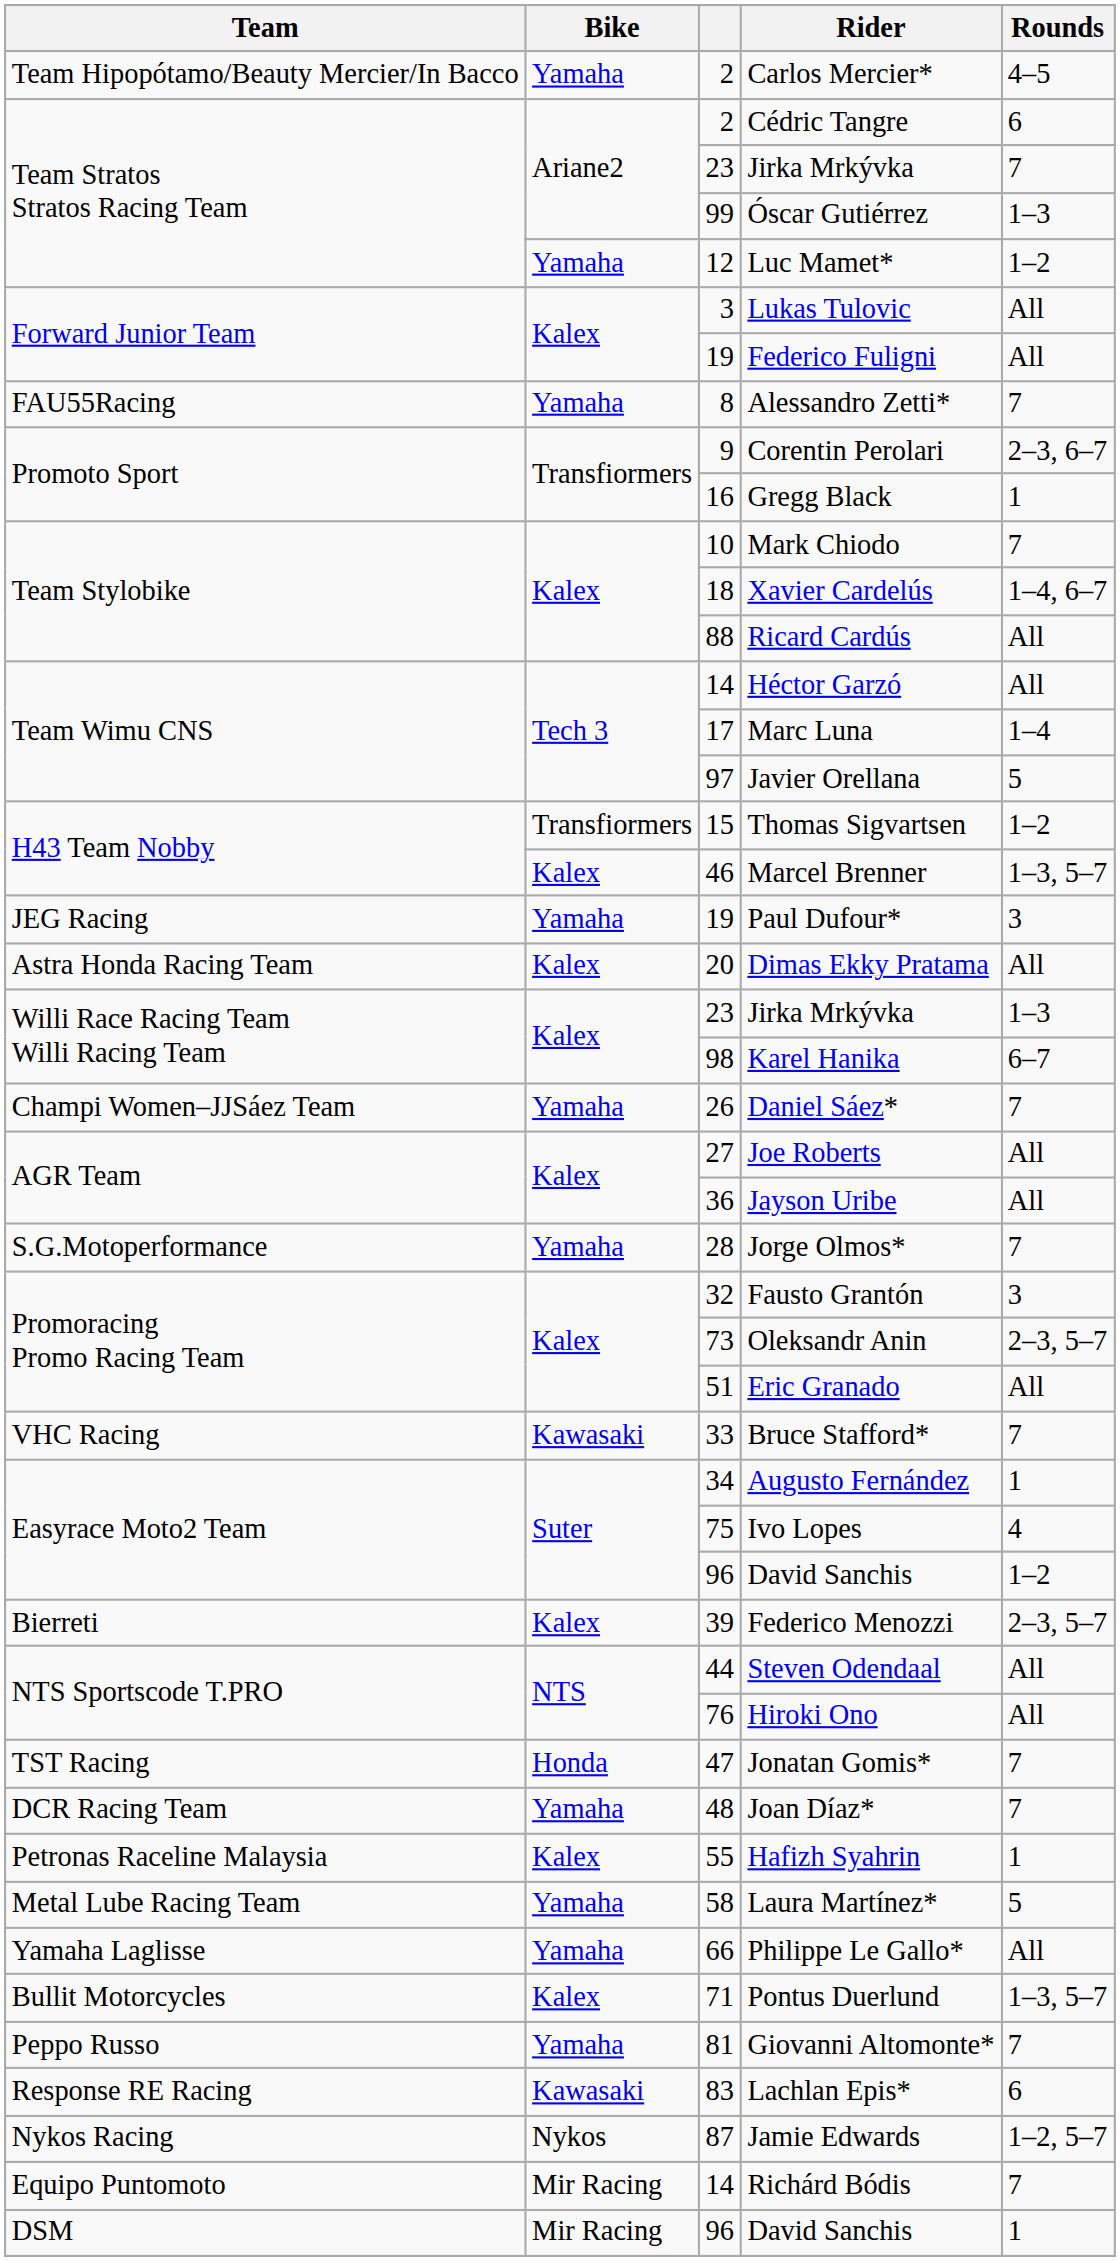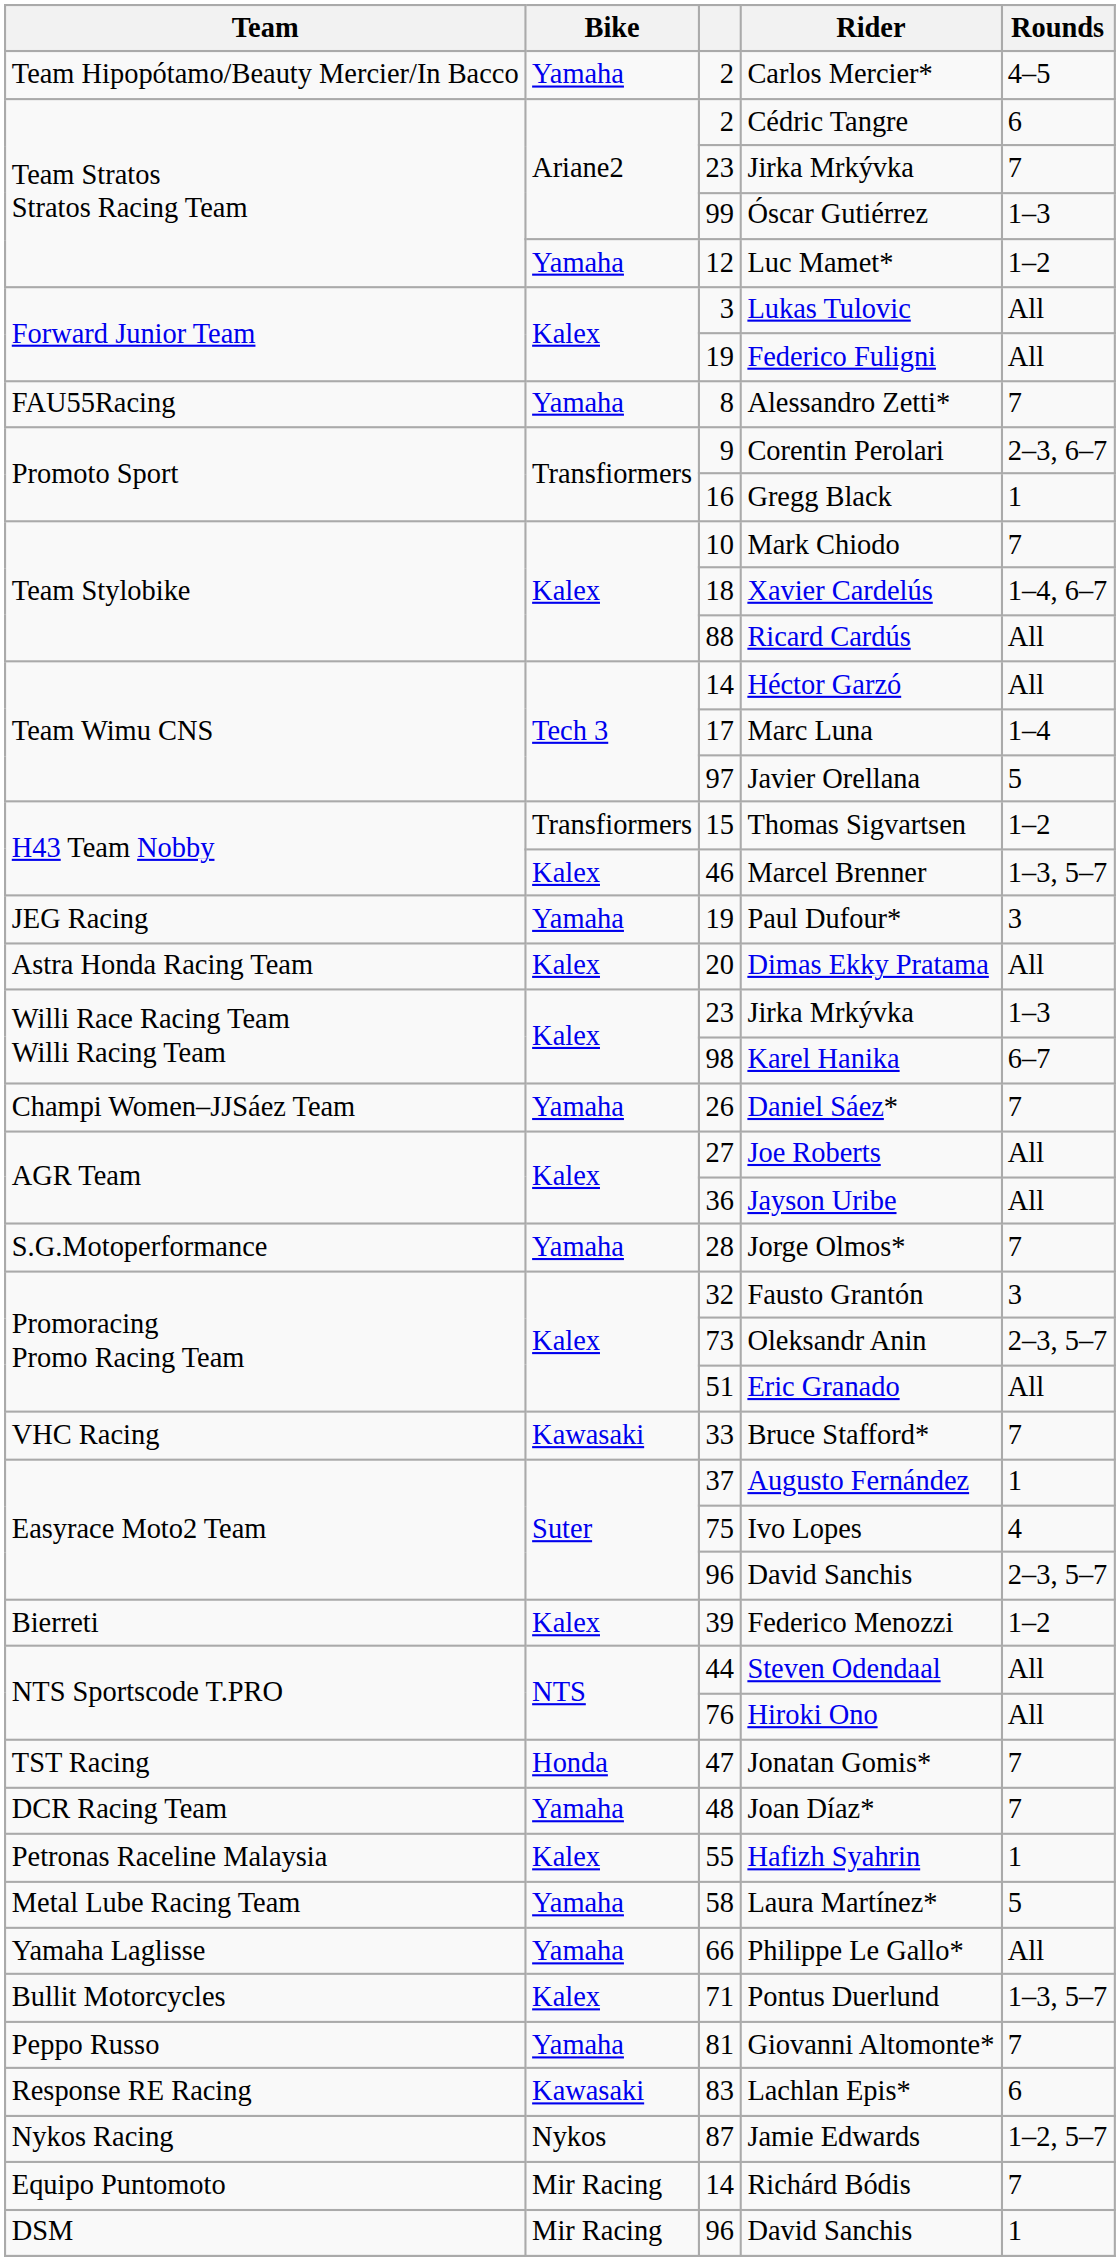 <table class="wikitable" style="font-size: 85%">
 <tr>
 <th>Team</th>
 <th>Bike</th>
 <th></th>
 <th>Rider</th>
 <th>Rounds</th>
 </tr>
 <tr>
 <td> Team Hipopótamo/Beauty Mercier/In Bacco</td>
 <td><a href='#'>Yamaha</a></td>
 <td align=right>2</td>
 <td> Carlos Mercier*</td>
 <td>4–5</td>
 </tr>
 <tr>
 <td rowspan=4> Team Stratos<br> Stratos Racing Team</td>
 <td rowspan=3>Ariane2</td>
 <td align=right>2</td>
 <td> Cédric Tangre</td>
 <td>6</td>
 </tr>
 <tr>
 <td align=right>23</td>
 <td> Jirka Mrkývka</td>
 <td>7</td>
 </tr>
 <tr>
 <td align=right>99</td>
 <td> Óscar Gutiérrez</td>
 <td>1–3</td>
 </tr>
 <tr>
 <td><a href='#'>Yamaha</a></td>
 <td align=right>12</td>
 <td> Luc Mamet*</td>
 <td>1–2</td>
 </tr>
 <tr>
 <td rowspan=2> <a href='#'>Forward Junior Team</a></td>
 <td rowspan=2><a href='#'>Kalex</a></td>
 <td align=right>3</td>
 <td> <a href='#'>Lukas Tulovic</a></td>
 <td>All</td>
 </tr>
 <tr>
 <td align=right>19</td>
 <td> <a href='#'>Federico Fuligni</a></td>
 <td>All</td>
 </tr>
 <tr>
 <td> FAU55Racing</td>
 <td><a href='#'>Yamaha</a></td>
 <td align=right>8</td>
 <td> Alessandro Zetti*</td>
 <td>7</td>
 </tr>
 <tr>
 <td rowspan=2> Promoto Sport</td>
 <td rowspan=2>Transfiormers</td>
 <td align=right>9</td>
 <td> Corentin Perolari</td>
 <td>2–3, 6–7</td>
 </tr>
 <tr>
 <td align=right>16</td>
 <td> Gregg Black</td>
 <td>1</td>
 </tr>
 <tr>
 <td rowspan=3> Team Stylobike</td>
 <td rowspan=3><a href='#'>Kalex</a></td>
 <td align=right>10</td>
 <td> Mark Chiodo</td>
 <td>7</td>
 </tr>
 <tr>
 <td align=right>18</td>
 <td> <a href='#'>Xavier Cardelús</a></td>
 <td>1–4, 6–7</td>
 </tr>
 <tr>
 <td align=right>88</td>
 <td> <a href='#'>Ricard Cardús</a></td>
 <td>All</td>
 </tr>
 <tr>
 <td rowspan=3> Team Wimu CNS</td>
 <td rowspan=3><a href='#'>Tech 3</a></td>
 <td align=right>14</td>
 <td> <a href='#'>Héctor Garzó</a></td>
 <td>All</td>
 </tr>
 <tr>
 <td align=right>17</td>
 <td> Marc Luna</td>
 <td>1–4</td>
 </tr>
 <tr>
 <td align=right>97</td>
 <td> Javier Orellana</td>
 <td>5</td>
 </tr>
 <tr>
 <td rowspan=2> <a href='#'>H43</a> Team <a href='#'>Nobby</a></td>
 <td>Transfiormers</td>
 <td align=right>15</td>
 <td> Thomas Sigvartsen</td>
 <td>1–2</td>
 </tr>
 <tr>
 <td><a href='#'>Kalex</a></td>
 <td align=right>46</td>
 <td> Marcel Brenner</td>
 <td>1–3, 5–7</td>
 </tr>
 <tr>
 <td> JEG Racing</td>
 <td><a href='#'>Yamaha</a></td>
 <td align=right>19</td>
 <td> Paul Dufour*</td>
 <td>3</td>
 </tr>
 <tr>
 <td> Astra Honda Racing Team</td>
 <td><a href='#'>Kalex</a></td>
 <td align=right>20</td>
 <td> <a href='#'>Dimas Ekky Pratama</a></td>
 <td>All</td>
 </tr>
 <tr>
 <td rowspan=2> Willi Race Racing Team<br> Willi Racing Team</td>
 <td rowspan=2><a href='#'>Kalex</a></td>
 <td align=right>23</td>
 <td> Jirka Mrkývka</td>
 <td>1–3</td>
 </tr>
 <tr>
 <td align=right>98</td>
 <td> <a href='#'>Karel Hanika</a></td>
 <td>6–7</td>
 </tr>
 <tr>
 <td> Champi Women–JJSáez Team</td>
 <td><a href='#'>Yamaha</a></td>
 <td align=right>26</td>
 <td> <a href='#'>Daniel Sáez</a>*</td>
 <td>7</td>
 </tr>
 <tr>
 <td rowspan=2> AGR Team</td>
 <td rowspan=2><a href='#'>Kalex</a></td>
 <td align=right>27</td>
 <td> <a href='#'>Joe Roberts</a></td>
 <td>All</td>
 </tr>
 <tr>
 <td align=right>36</td>
 <td> <a href='#'>Jayson Uribe</a></td>
 <td>All</td>
 </tr>
 <tr>
 <td> S.G.Motoperformance</td>
 <td><a href='#'>Yamaha</a></td>
 <td align=right>28</td>
 <td> Jorge Olmos*</td>
 <td>7</td>
 </tr>
 <tr>
 <td rowspan=3> Promoracing<br> Promo Racing Team</td>
 <td rowspan=3><a href='#'>Kalex</a></td>
 <td align=right>32</td>
 <td> Fausto Grantón</td>
 <td>3</td>
 </tr>
 <tr>
 <td align=right>73</td>
 <td> Oleksandr Anin</td>
 <td>2–3, 5–7</td>
 </tr>
 <tr>
 <td align=right>51</td>
 <td> <a href='#'>Eric Granado</a></td>
 <td>All</td>
 </tr>
 <tr>
 <td> VHC Racing</td>
 <td><a href='#'>Kawasaki</a></td>
 <td align=right>33</td>
 <td> Bruce Stafford*</td>
 <td>7</td>
 </tr>
 <tr>
 <td rowspan=3> Easyrace Moto2 Team</td>
 <td rowspan=3><a href='#'>Suter</a></td>
-<td align=right>34</td>
+<td align=right>37</td>
 <td> <a href='#'>Augusto Fernández</a></td>
 <td>1</td>
 </tr>
 <tr>
 <td align=right>75</td>
 <td> Ivo Lopes</td>
 <td>4</td>
 </tr>
 <tr>
 <td align=right>96</td>
 <td> David Sanchis</td>
-<td>1–2</td>
+<td>2–3, 5–7</td>
 </tr>
 <tr>
 <td> Bierreti</td>
 <td><a href='#'>Kalex</a></td>
 <td align=right>39</td>
 <td> Federico Menozzi</td>
-<td>2–3, 5–7</td>
+<td>1–2</td>
 </tr>
 <tr>
 <td rowspan=2> NTS Sportscode T.PRO</td>
 <td rowspan=2><a href='#'>NTS</a></td>
 <td align=right>44</td>
 <td> <a href='#'>Steven Odendaal</a></td>
 <td>All</td>
 </tr>
 <tr>
 <td align=right>76</td>
 <td> <a href='#'>Hiroki Ono</a></td>
 <td>All</td>
 </tr>
 <tr>
 <td> TST Racing</td>
 <td><a href='#'>Honda</a></td>
 <td align=right>47</td>
 <td> Jonatan Gomis*</td>
 <td>7</td>
 </tr>
 <tr>
 <td> DCR Racing Team</td>
 <td><a href='#'>Yamaha</a></td>
 <td align=right>48</td>
 <td> Joan Díaz*</td>
 <td>7</td>
 </tr>
 <tr>
 <td> Petronas Raceline Malaysia</td>
 <td><a href='#'>Kalex</a></td>
 <td align=right>55</td>
 <td> <a href='#'>Hafizh Syahrin</a></td>
 <td>1</td>
 </tr>
 <tr>
 <td> Metal Lube Racing Team</td>
 <td><a href='#'>Yamaha</a></td>
 <td align=right>58</td>
 <td> Laura Martínez*</td>
 <td>5</td>
 </tr>
 <tr>
 <td> Yamaha Laglisse</td>
 <td><a href='#'>Yamaha</a></td>
 <td align=right>66</td>
 <td> Philippe Le Gallo*</td>
 <td>All</td>
 </tr>
 <tr>
 <td> Bullit Motorcycles</td>
 <td><a href='#'>Kalex</a></td>
 <td align=right>71</td>
 <td> Pontus Duerlund</td>
 <td>1–3, 5–7</td>
 </tr>
 <tr>
 <td> Peppo Russo</td>
 <td><a href='#'>Yamaha</a></td>
 <td align=right>81</td>
 <td> Giovanni Altomonte*</td>
 <td>7</td>
 </tr>
 <tr>
 <td> Response RE Racing</td>
 <td><a href='#'>Kawasaki</a></td>
 <td align=right>83</td>
 <td> Lachlan Epis*</td>
 <td>6</td>
 </tr>
 <tr>
 <td> Nykos Racing</td>
 <td>Nykos</td>
 <td align=right>87</td>
 <td> Jamie Edwards</td>
 <td>1–2, 5–7</td>
 </tr>
 <tr>
 <td> Equipo Puntomoto</td>
 <td>Mir Racing</td>
 <td align=right>14</td>
 <td> Richárd Bódis</td>
 <td>7</td>
 </tr>
 <tr>
 <td> DSM</td>
 <td>Mir Racing</td>
 <td align=right>96</td>
 <td> David Sanchis</td>
 <td>1</td>
 </tr>
 <tr>
 </tr>
 </table>
